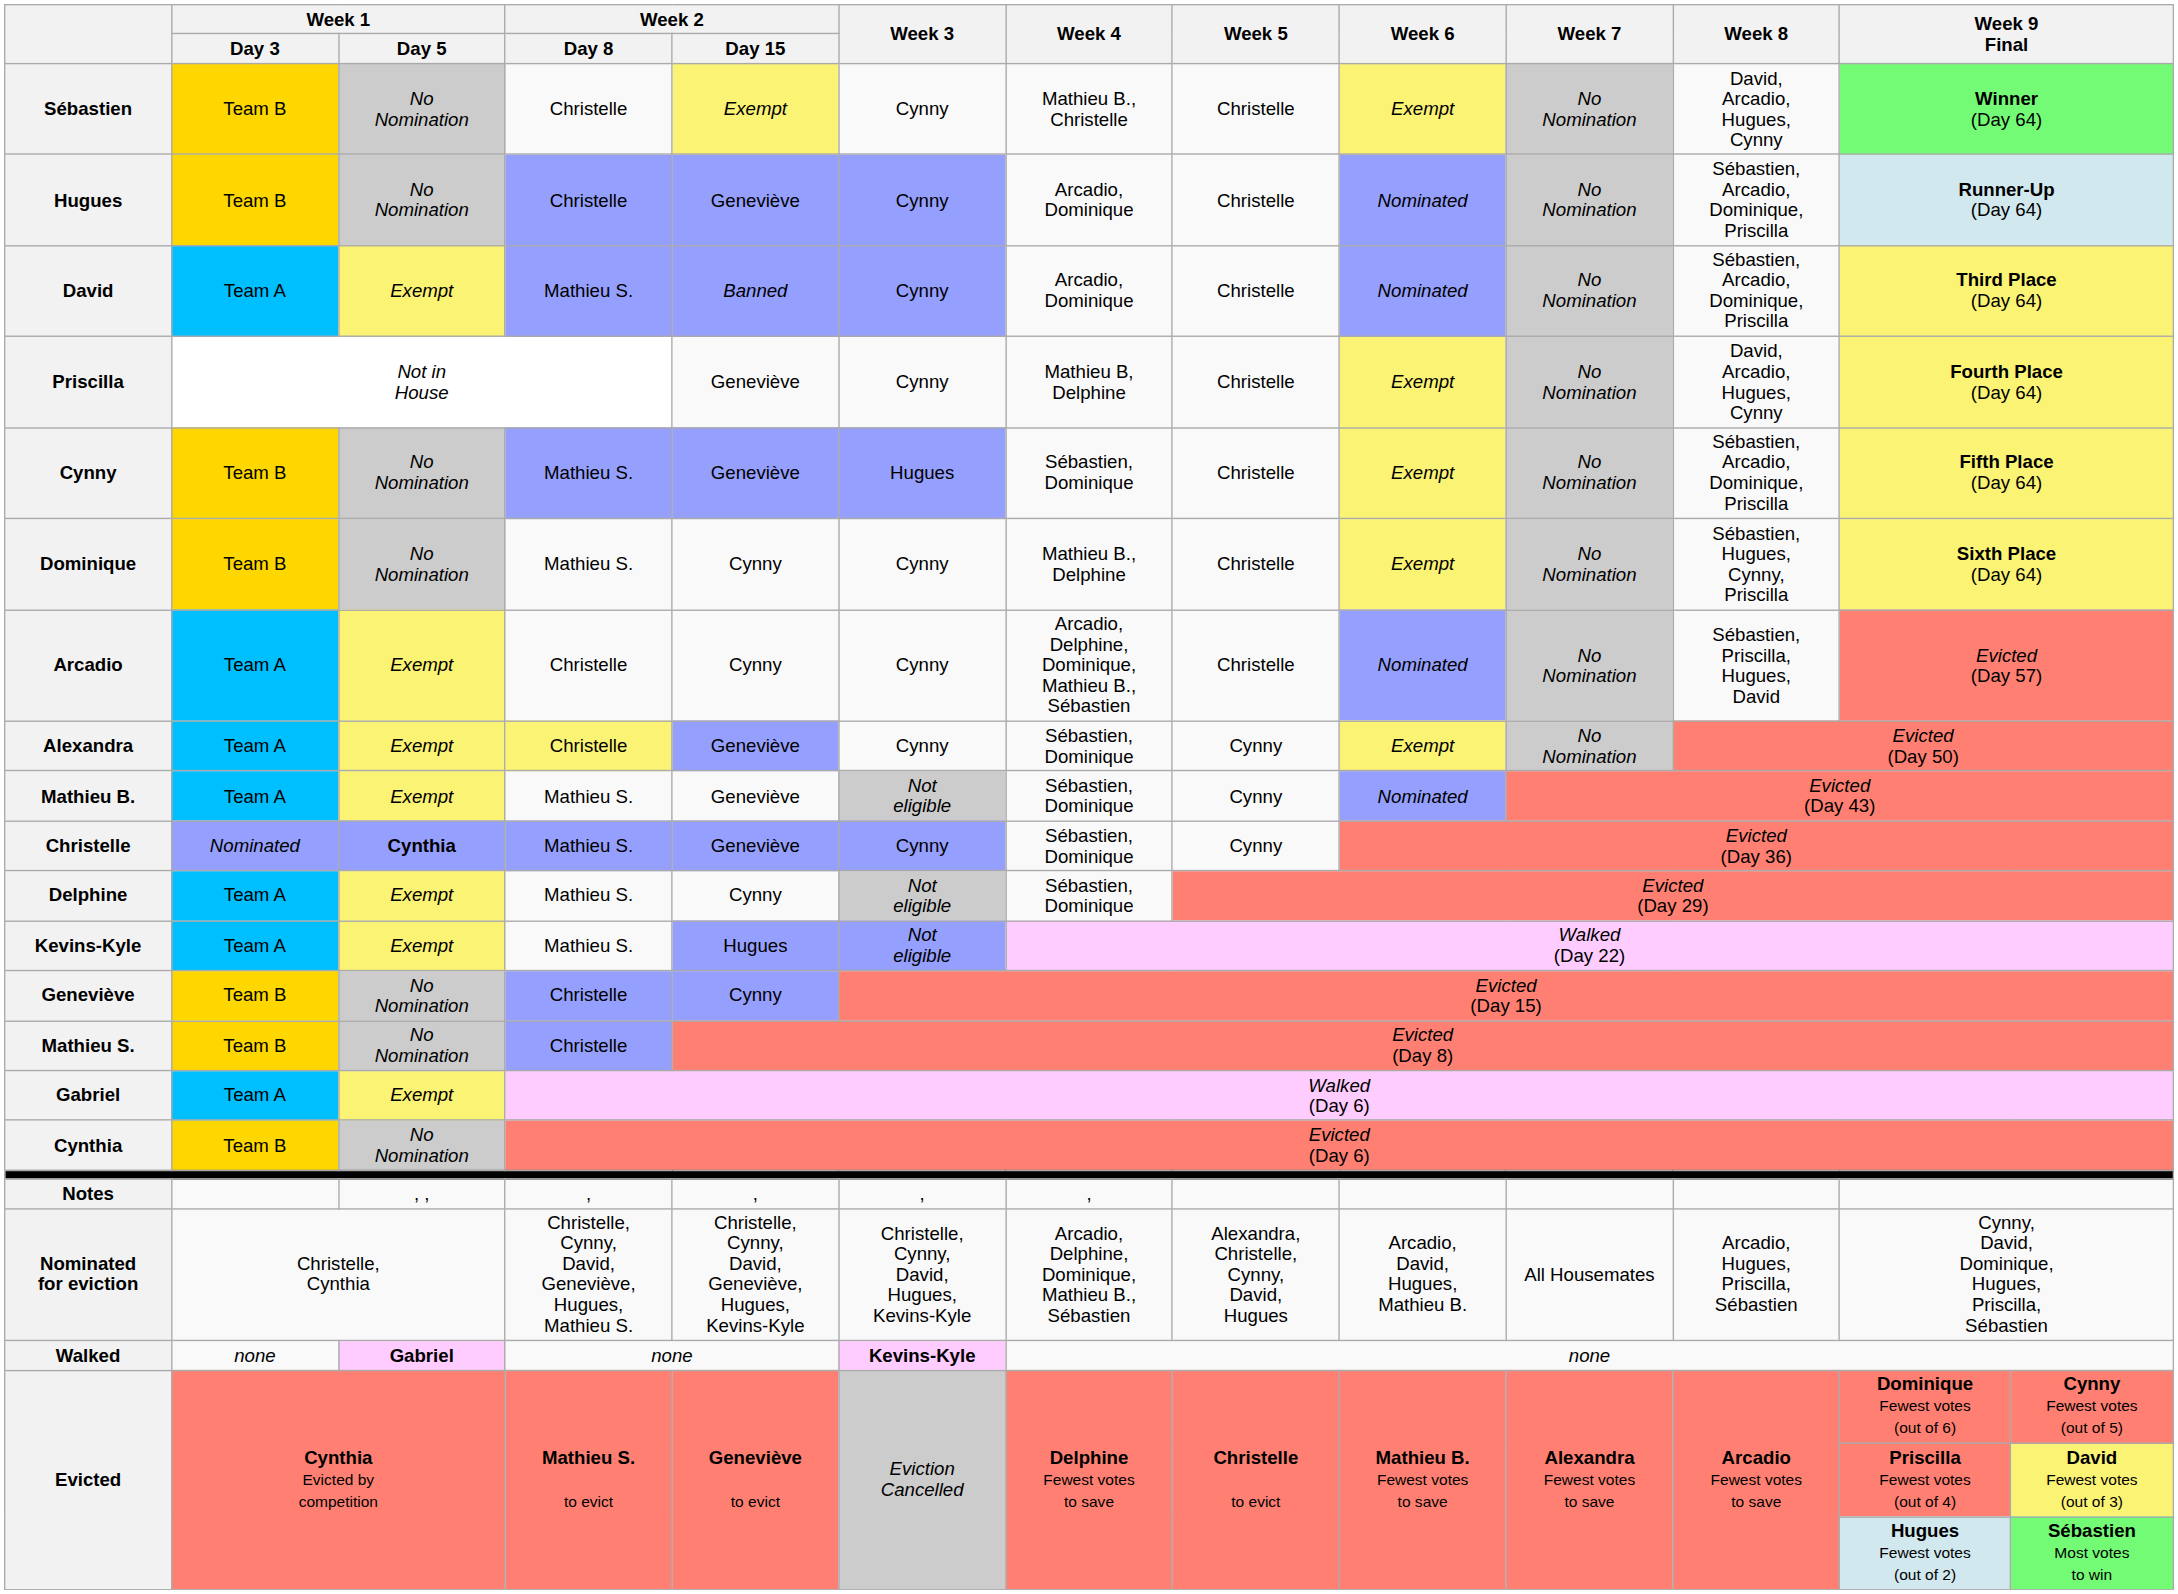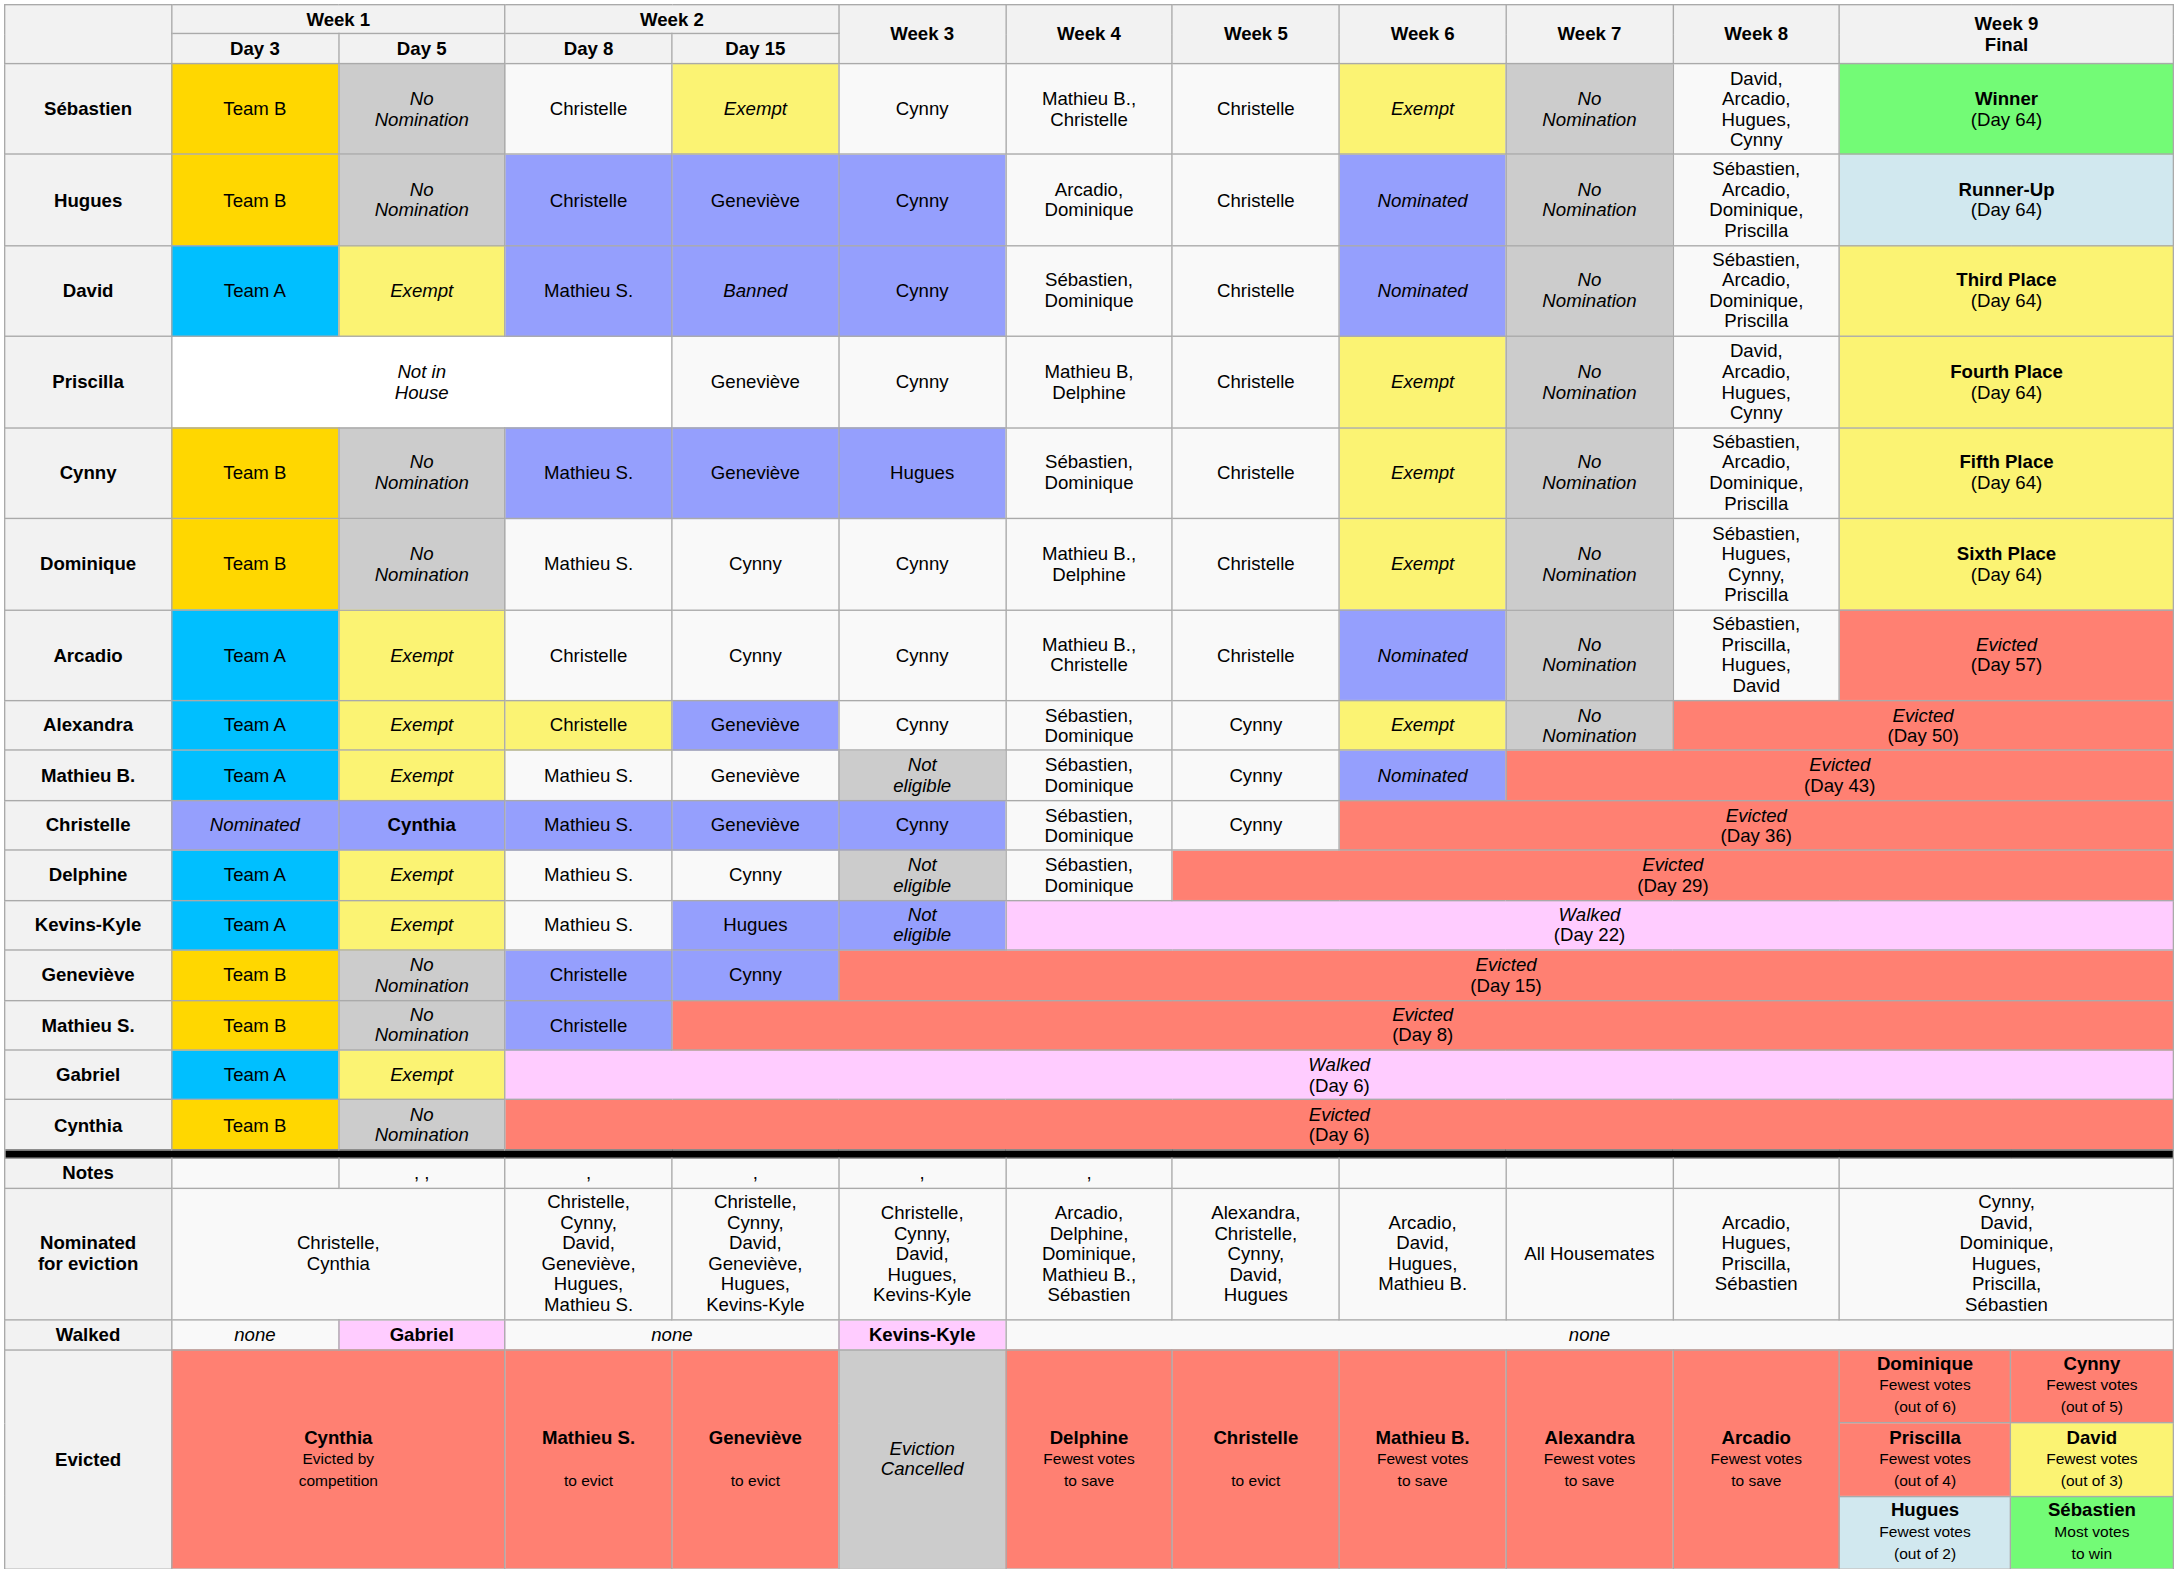 <table class="wikitable" style="text-align:center; width: 100%; font-size:85%; line-height:15px;">
 <tr>
 <th rowspan="2" style="width:7%"></th>
 <th colspan="2" style="width:7%">Week 1</th>
 <th colspan="2" style="width:7%">Week 2</th>
 <th rowspan="2" style="width:7%">Week 3</th>
 <th rowspan="2" style="width:7%">Week 4</th>
 <th rowspan="2" style="width:7%">Week 5</th>
 <th rowspan="2" style="width:7%">Week 6</th>
 <th rowspan="2" style="width:7%">Week 7</th>
 <th rowspan="2" style="width:7%">Week 8</th>
 <th rowspan="2" colspan="2" style="width:14%">Week 9<br>Final</th>
 </tr>
 <tr>
 <th style="width:7%">Day 3</th>
 <th style="width:7%">Day 5</th>
 <th style="width:7%">Day 8</th>
 <th style="width:7%">Day 15</th>
 </tr>
 <tr>
 <th>Sébastien</th>
 <td style="background:#FFD700;">Team B</td>
 <td style="background:#ccc"><em>No<br>Nomination</em></td>
 <td>Christelle</td>
 <td style="background:#FBF373;"><em>Exempt</em></td>
 <td>Cynny</td>
 <td>Mathieu B.,<br>Christelle</td>
 <td>Christelle</td>
 <td style="background:#FBF373;"><em>Exempt</em></td>
 <td style="background:#ccc"><em>No<br>Nomination</em></td>
 <td>David,<br>Arcadio,<br>Hugues,<br>Cynny</td>
 <td style="background:#73FB76;" colspan="2"><strong>Winner</strong><br>(Day 64)</td>
 </tr>
 <tr>
 <th>Hugues</th>
 <td style="background:#FFD700;">Team B</td>
 <td style="background:#ccc"><em>No<br>Nomination</em></td>
 <td style="background:#959ffd">Christelle</td>
 <td style="background:#959ffd">Geneviève</td>
 <td style="background:#959ffd">Cynny</td>
 <td>Arcadio,<br>Dominique</td>
 <td>Christelle</td>
 <td style="background:#959ffd"><em>Nominated</em></td>
 <td style="background:#ccc"><em>No<br>Nomination</em></td>
 <td>Sébastien,<br>Arcadio,<br>Dominique,<br>Priscilla</td>
 <td style="background:#D1E8EF;" colspan="2"><strong>Runner-Up</strong><br>(Day 64)</td>
 </tr>
 <tr>
 <th>David</th>
 <td style="background:#00BFFF;">Team A</td>
 <td style="background:#FBF373;"><em>Exempt</em></td>
 <td style="background:#959ffd">Mathieu S.</td>
 <td style="background:#959ffd"><em>Banned</em></td>
 <td style="background:#959ffd">Cynny</td>
-<td>Arcadio,<br>Dominique</td>
+<td>Sébastien,<br>Dominique</td>
 <td>Christelle</td>
 <td style="background:#959ffd"><em>Nominated</em></td>
 <td style="background:#ccc"><em>No<br>Nomination</em></td>
 <td>Sébastien,<br>Arcadio,<br>Dominique,<br>Priscilla</td>
 <td style="background:#FBF373" colspan="2"><strong>Third Place</strong><br>(Day 64)</td>
 </tr>
 <tr>
 <th>Priscilla</th>
 <td colspan="3" style="background:white;"><em>Not in<br>House</em></td>
 <td>Geneviève</td>
 <td>Cynny</td>
 <td>Mathieu B,<br>Delphine</td>
 <td>Christelle</td>
 <td style="background:#FBF373;"><em>Exempt</em></td>
 <td style="background:#ccc"><em>No<br>Nomination</em></td>
 <td>David,<br>Arcadio,<br>Hugues,<br>Cynny</td>
 <td style="background:#FBF373" colspan="2"><strong>Fourth Place</strong><br>(Day 64)</td>
 </tr>
 <tr>
 <th>Cynny</th>
 <td style="background:#FFD700;">Team B</td>
 <td style="background:#ccc"><em>No<br>Nomination</em></td>
 <td style="background:#959ffd">Mathieu S.</td>
 <td style="background:#959ffd">Geneviève</td>
 <td style="background:#959ffd">Hugues</td>
 <td>Sébastien,<br>Dominique</td>
 <td>Christelle</td>
 <td style="background:#FBF373;"><em>Exempt</em></td>
 <td style="background:#ccc"><em>No<br>Nomination</em></td>
 <td>Sébastien,<br>Arcadio,<br>Dominique,<br>Priscilla</td>
 <td style="background:#FBF373" colspan="2"><strong>Fifth Place</strong><br>(Day 64)</td>
 </tr>
 <tr>
 <th>Dominique</th>
 <td style="background:#FFD700;">Team B</td>
 <td style="background:#ccc"><em>No<br>Nomination</em></td>
 <td>Mathieu S.</td>
 <td>Cynny</td>
 <td>Cynny</td>
 <td>Mathieu B.,<br>Delphine</td>
 <td>Christelle</td>
 <td style="background:#FBF373;"><em>Exempt</em></td>
 <td style="background:#ccc"><em>No<br>Nomination</em></td>
 <td>Sébastien,<br>Hugues,<br>Cynny,<br>Priscilla</td>
 <td style="background:#FBF373" colspan="2"><strong>Sixth Place</strong><br>(Day 64)</td>
 </tr>
 <tr>
 <th>Arcadio</th>
 <td style="background:#00BFFF;">Team A</td>
 <td style="background:#FBF373;"><em>Exempt</em></td>
 <td>Christelle</td>
 <td>Cynny</td>
 <td>Cynny</td>
-<td>Arcadio,<br>Delphine,<br>Dominique,<br>Mathieu B.,<br>Sébastien</td>
+<td>Mathieu B.,<br>Christelle</td>
 <td>Christelle</td>
 <td style="background:#959ffd"><em>Nominated</em></td>
 <td style="background:#ccc"><em>No<br>Nomination</em></td>
 <td>Sébastien,<br>Priscilla,<br>Hugues,<br>David</td>
 <td style="background:#FF8072" colspan="2"><em>Evicted</em><br>(Day 57)</td>
 </tr>
 <tr>
 <th>Alexandra</th>
 <td style="background:#00BFFF;">Team A</td>
 <td style="background:#FBF373;"><em>Exempt</em></td>
 <td style="background:#FBF373;">Christelle</td>
 <td style="background:#959ffd">Geneviève</td>
 <td>Cynny</td>
 <td>Sébastien,<br>Dominique</td>
 <td>Cynny</td>
 <td style="background:#FBF373;"><em>Exempt</em></td>
 <td style="background:#ccc"><em>No<br>Nomination</em></td>
 <td style="background:#FF8072" colspan="3"><em>Evicted</em><br>(Day 50)</td>
 </tr>
 <tr>
 <th>Mathieu B.</th>
 <td style="background:#00BFFF;">Team A</td>
 <td style="background:#FBF373;"><em>Exempt</em></td>
 <td>Mathieu S.</td>
 <td>Geneviève</td>
 <td style="background:#ccc;"><em>Not<br>eligible</em></td>
 <td>Sébastien,<br>Dominique</td>
 <td>Cynny</td>
 <td style="background:#959ffd"><em>Nominated</em></td>
 <td style="background:#FF8072" colspan="4"><em>Evicted</em><br>(Day 43)</td>
 </tr>
 <tr>
 <th>Christelle</th>
 <td style="background:#959ffd"><em>Nominated</em></td>
 <td style="background:#959ffd"><strong>Cynthia</strong></td>
 <td style="background:#959ffd">Mathieu S.</td>
 <td style="background:#959ffd">Geneviève</td>
 <td style="background:#959ffd">Cynny</td>
 <td>Sébastien,<br>Dominique</td>
 <td>Cynny</td>
 <td style="background:#FF8072" colspan="5"><em>Evicted</em><br>(Day 36)</td>
 </tr>
 <tr>
 <th>Delphine</th>
 <td style="background:#00BFFF;">Team A</td>
 <td style="background:#FBF373;"><em>Exempt</em></td>
 <td>Mathieu S.</td>
 <td>Cynny</td>
 <td style="background:#ccc;"><em>Not<br>eligible</em></td>
 <td>Sébastien,<br>Dominique</td>
 <td style="background:#FF8072" colspan="6"><em>Evicted</em><br>(Day 29)</td>
 </tr>
 <tr>
 <th>Kevins-Kyle</th>
 <td style="background:#00BFFF;">Team A</td>
 <td style="background:#FBF373;"><em>Exempt</em></td>
 <td>Mathieu S.</td>
 <td style="background:#959ffd">Hugues</td>
 <td style="background:#959ffd"><em>Not<br>eligible</em></td>
 <td style="background:#FFCCFF" colspan="7"><em>Walked</em><br>(Day 22)</td>
 </tr>
 <tr>
 <th>Geneviève</th>
 <td style="background:#FFD700;">Team B</td>
 <td style="background:#ccc"><em>No<br>Nomination</em></td>
 <td style="background:#959ffd">Christelle</td>
 <td style="background:#959ffd">Cynny</td>
 <td style="background:#FF8072" colspan="8"><em>Evicted</em><br>(Day 15)</td>
 </tr>
 <tr>
 <th>Mathieu S.</th>
 <td style="background:#FFD700;">Team B</td>
 <td style="background:#ccc"><em>No<br>Nomination</em></td>
 <td style="background:#959ffd">Christelle</td>
 <td style="background:#FF8072" colspan="9"><em>Evicted</em><br>(Day 8)</td>
 </tr>
 <tr>
 <th>Gabriel</th>
 <td style="background:#00BFFF;">Team A</td>
 <td style="background:#FBF373;"><em>Exempt</em></td>
 <td style="background:#FFCCFF" colspan="10"><em>Walked</em><br>(Day 6)</td>
 </tr>
 <tr>
 <th>Cynthia</th>
 <td style="background:#FFD700;">Team B</td>
 <td style="background:#ccc"><em>No<br>Nomination</em></td>
 <td style="background:#FF8072" colspan="10"><em>Evicted</em><br>(Day 6)</td>
 </tr>
 <tr>
 <th style="background:black;" colspan="13"></th>
 </tr>
 <tr>
 <th>Notes</th>
 <td></td>
 <td>, , </td>
 <td>, </td>
 <td>, </td>
 <td>, </td>
 <td>, </td>
 <td></td>
 <td></td>
 <td></td>
 <td></td>
 <td colspan="2"></td>
 </tr>
 <tr>
 <th>Nominated<br>for eviction</th>
 <td colspan="2">Christelle,<br>Cynthia</td>
 <td>Christelle,<br>Cynny,<br>David,<br>Geneviève,<br>Hugues,<br>Mathieu S.</td>
 <td>Christelle,<br>Cynny,<br>David,<br>Geneviève,<br>Hugues,<br>Kevins-Kyle</td>
 <td>Christelle,<br>Cynny,<br>David,<br>Hugues,<br>Kevins-Kyle</td>
 <td>Arcadio,<br>Delphine,<br>Dominique,<br>Mathieu B.,<br>Sébastien</td>
 <td>Alexandra,<br>Christelle,<br>Cynny,<br>David,<br>Hugues</td>
 <td>Arcadio,<br>David,<br>Hugues,<br>Mathieu B.</td>
 <td>All Housemates</td>
 <td>Arcadio,<br>Hugues,<br>Priscilla,<br>Sébastien</td>
 <td colspan="2">Cynny,<br>David,<br>Dominique,<br>Hugues,<br>Priscilla,<br>Sébastien</td>
 </tr>
 <tr>
 <th>Walked</th>
 <td><em>none</em></td>
 <td style="background:#FFCCFF"><strong>Gabriel</strong></td>
 <td colspan="2"><em>none</em></td>
 <td style="background:#FFCCFF"><strong>Kevins-Kyle</strong></td>
 <td colspan="7"><em>none</em></td>
 </tr>
 <tr>
 <th rowspan="3">Evicted</th>
 <td rowspan="3" colspan="2" style="background:#FF8072"><strong>Cynthia</strong> <br><small>Evicted by<br>competition</small></td>
 <td rowspan="3" style="background:#FF8072"><strong>Mathieu S.</strong> <br><small><br>to evict</small></td>
 <td rowspan="3" style="background:#FF8072"><strong>Geneviève</strong> <br><small><br>to evict</small></td>
 <td rowspan="3" style="background:#CCC"><em>Eviction<br>Cancelled</em></td>
 <td rowspan="3" style="background:#FF8072"><strong>Delphine</strong> <br><small>Fewest votes<br>to save</small></td>
 <td rowspan="3" style="background:#FF8072"><strong>Christelle</strong> <br><small><br>to evict</small></td>
 <td rowspan="3" style="background:#FF8072"><strong>Mathieu B.</strong> <br><small>Fewest votes<br>to save</small></td>
 <td rowspan="3" style="background:#FF8072"><strong>Alexandra</strong> <br><small>Fewest votes<br>to save</small></td>
 <td rowspan="3" style="background:#FF8072"><strong>Arcadio</strong> <br><small>Fewest votes<br>to save</small></td>
 <td style="background:#FF8072;"><strong>Dominique</strong> <br><small>Fewest votes<br>(out of 6)</small></td>
 <td style="background:#FF8072;"><strong>Cynny</strong><br><small>Fewest votes<br>(out of 5)</small></td>
 </tr>
 <tr>
 <td style="background:#FF8072;"><strong>Priscilla</strong> <br><small>Fewest votes<br>(out of 4)</small></td>
 <td style="background:#FBF373;"><strong>David</strong><br><small>Fewest votes<br>(out of 3)</small></td>
 </tr>
 <tr>
 <td style="background:#D1E8EF;"><strong>Hugues</strong> <br><small>Fewest votes<br>(out of 2)</small></td>
 <td style="background:#73FB76;"><strong>Sébastien</strong><br><small>Most votes<br>to win</small></td>
 </tr>
 </table>
